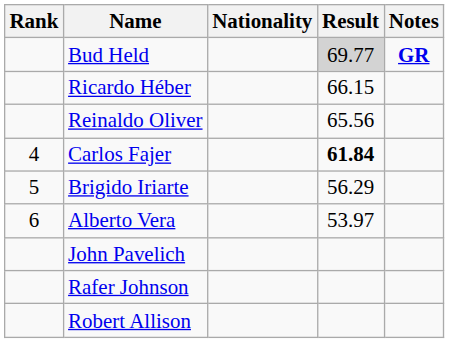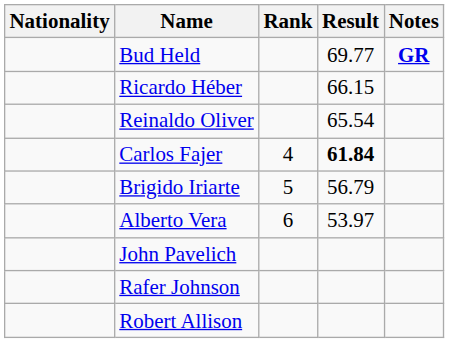 <table class="wikitable sortable" style="text-align:center">
 <tr>
+<th>Nationality</th>
+<th>Name</th>
 <th>Rank</th>
-<th>Name</th>
-<th>Nationality</th>
 <th>Result</th>
 <th>Notes</th>
 </tr>
 <tr>
+<td align=left></td>
+<td align=left><a href='#'>Bud Held</a></td>
 <td></td>
-<td align=left><a href='#'>Bud Held</a></td>
-<td align=left></td>
-<td style="background: lightgrey;">69.77</td>
+<td>69.77</td>
 <td><strong><a href='#'>GR</a></strong></td>
 </tr>
 <tr>
+<td align=left></td>
+<td align=left><a href='#'>Ricardo Héber</a></td>
 <td></td>
-<td align=left><a href='#'>Ricardo Héber</a></td>
-<td align=left></td>
 <td>66.15</td>
 <td></td>
 </tr>
 <tr>
+<td align=left></td>
+<td align=left><a href='#'>Reinaldo Oliver</a></td>
 <td></td>
-<td align=left><a href='#'>Reinaldo Oliver</a></td>
-<td align=left></td>
-<td>65.56</td>
+<td>65.54</td>
 <td></td>
 </tr>
 <tr>
+<td align=left></td>
+<td align=left><a href='#'>Carlos Fajer</a></td>
 <td>4</td>
-<td align=left><a href='#'>Carlos Fajer</a></td>
-<td align=left></td>
 <td><strong>61.84</strong></td>
 <td></td>
 </tr>
 <tr>
+<td align=left></td>
+<td align=left><a href='#'>Brigido Iriarte</a></td>
 <td>5</td>
-<td align=left><a href='#'>Brigido Iriarte</a></td>
-<td align=left></td>
-<td>56.29</td>
+<td>56.79</td>
 <td></td>
 </tr>
 <tr>
+<td align=left></td>
+<td align=left><a href='#'>Alberto Vera</a></td>
 <td>6</td>
-<td align=left><a href='#'>Alberto Vera</a></td>
-<td align=left></td>
 <td>53.97</td>
 <td></td>
 </tr>
 <tr>
+<td align=left></td>
+<td align=left><a href='#'>John Pavelich</a></td>
 <td></td>
-<td align=left><a href='#'>John Pavelich</a></td>
-<td align=left></td>
 <td></td>
 <td></td>
 </tr>
 <tr>
+<td align=left></td>
+<td align=left><a href='#'>Rafer Johnson</a></td>
 <td></td>
-<td align=left><a href='#'>Rafer Johnson</a></td>
-<td align=left></td>
 <td></td>
 <td></td>
 </tr>
 <tr>
+<td align=left></td>
+<td align=left><a href='#'>Robert Allison</a></td>
 <td></td>
-<td align=left><a href='#'>Robert Allison</a></td>
-<td align=left></td>
 <td></td>
 <td></td>
 </tr>
 </table>
